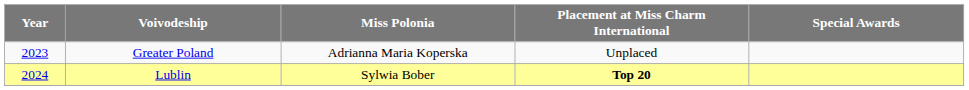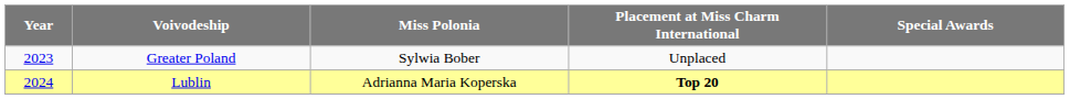 <table class="wikitable" style="font-size: 92%; text-align:center">
 <tr>
 <th width="60" style="background-color:#787878;color:#FFFFFF;">Year</th>
 <th width="230" style="background-color:#787878;color:#FFFFFF;">Voivodeship</th>
 <th width="250" style="background-color:#787878;color:#FFFFFF;"><strong>Miss Polonia</strong></th>
 <th width="250" style="background-color:#787878;color:#FFFFFF;">Placement at Miss Charm International</th>
 <th width="230" style="background-color:#787878;color:#FFFFFF;">Special Awards</th>
 </tr>
 <tr>
 <td><a href='#'>2023</a></td>
 <td><a href='#'>Greater Poland</a></td>
-<td>Adrianna Maria Koperska</td>
+<td>Sylwia Bober</td>
 <td>Unplaced</td>
 <td></td>
 </tr>
 <tr style="background-color:#FFFF99;">
 <td><a href='#'>2024</a></td>
 <td><a href='#'>Lublin</a></td>
-<td>Sylwia Bober</td>
+<td>Adrianna Maria Koperska</td>
 <td><strong>Top 20</strong></td>
 <td></td>
 </tr>
 <tr>
 </tr>
 </table>
